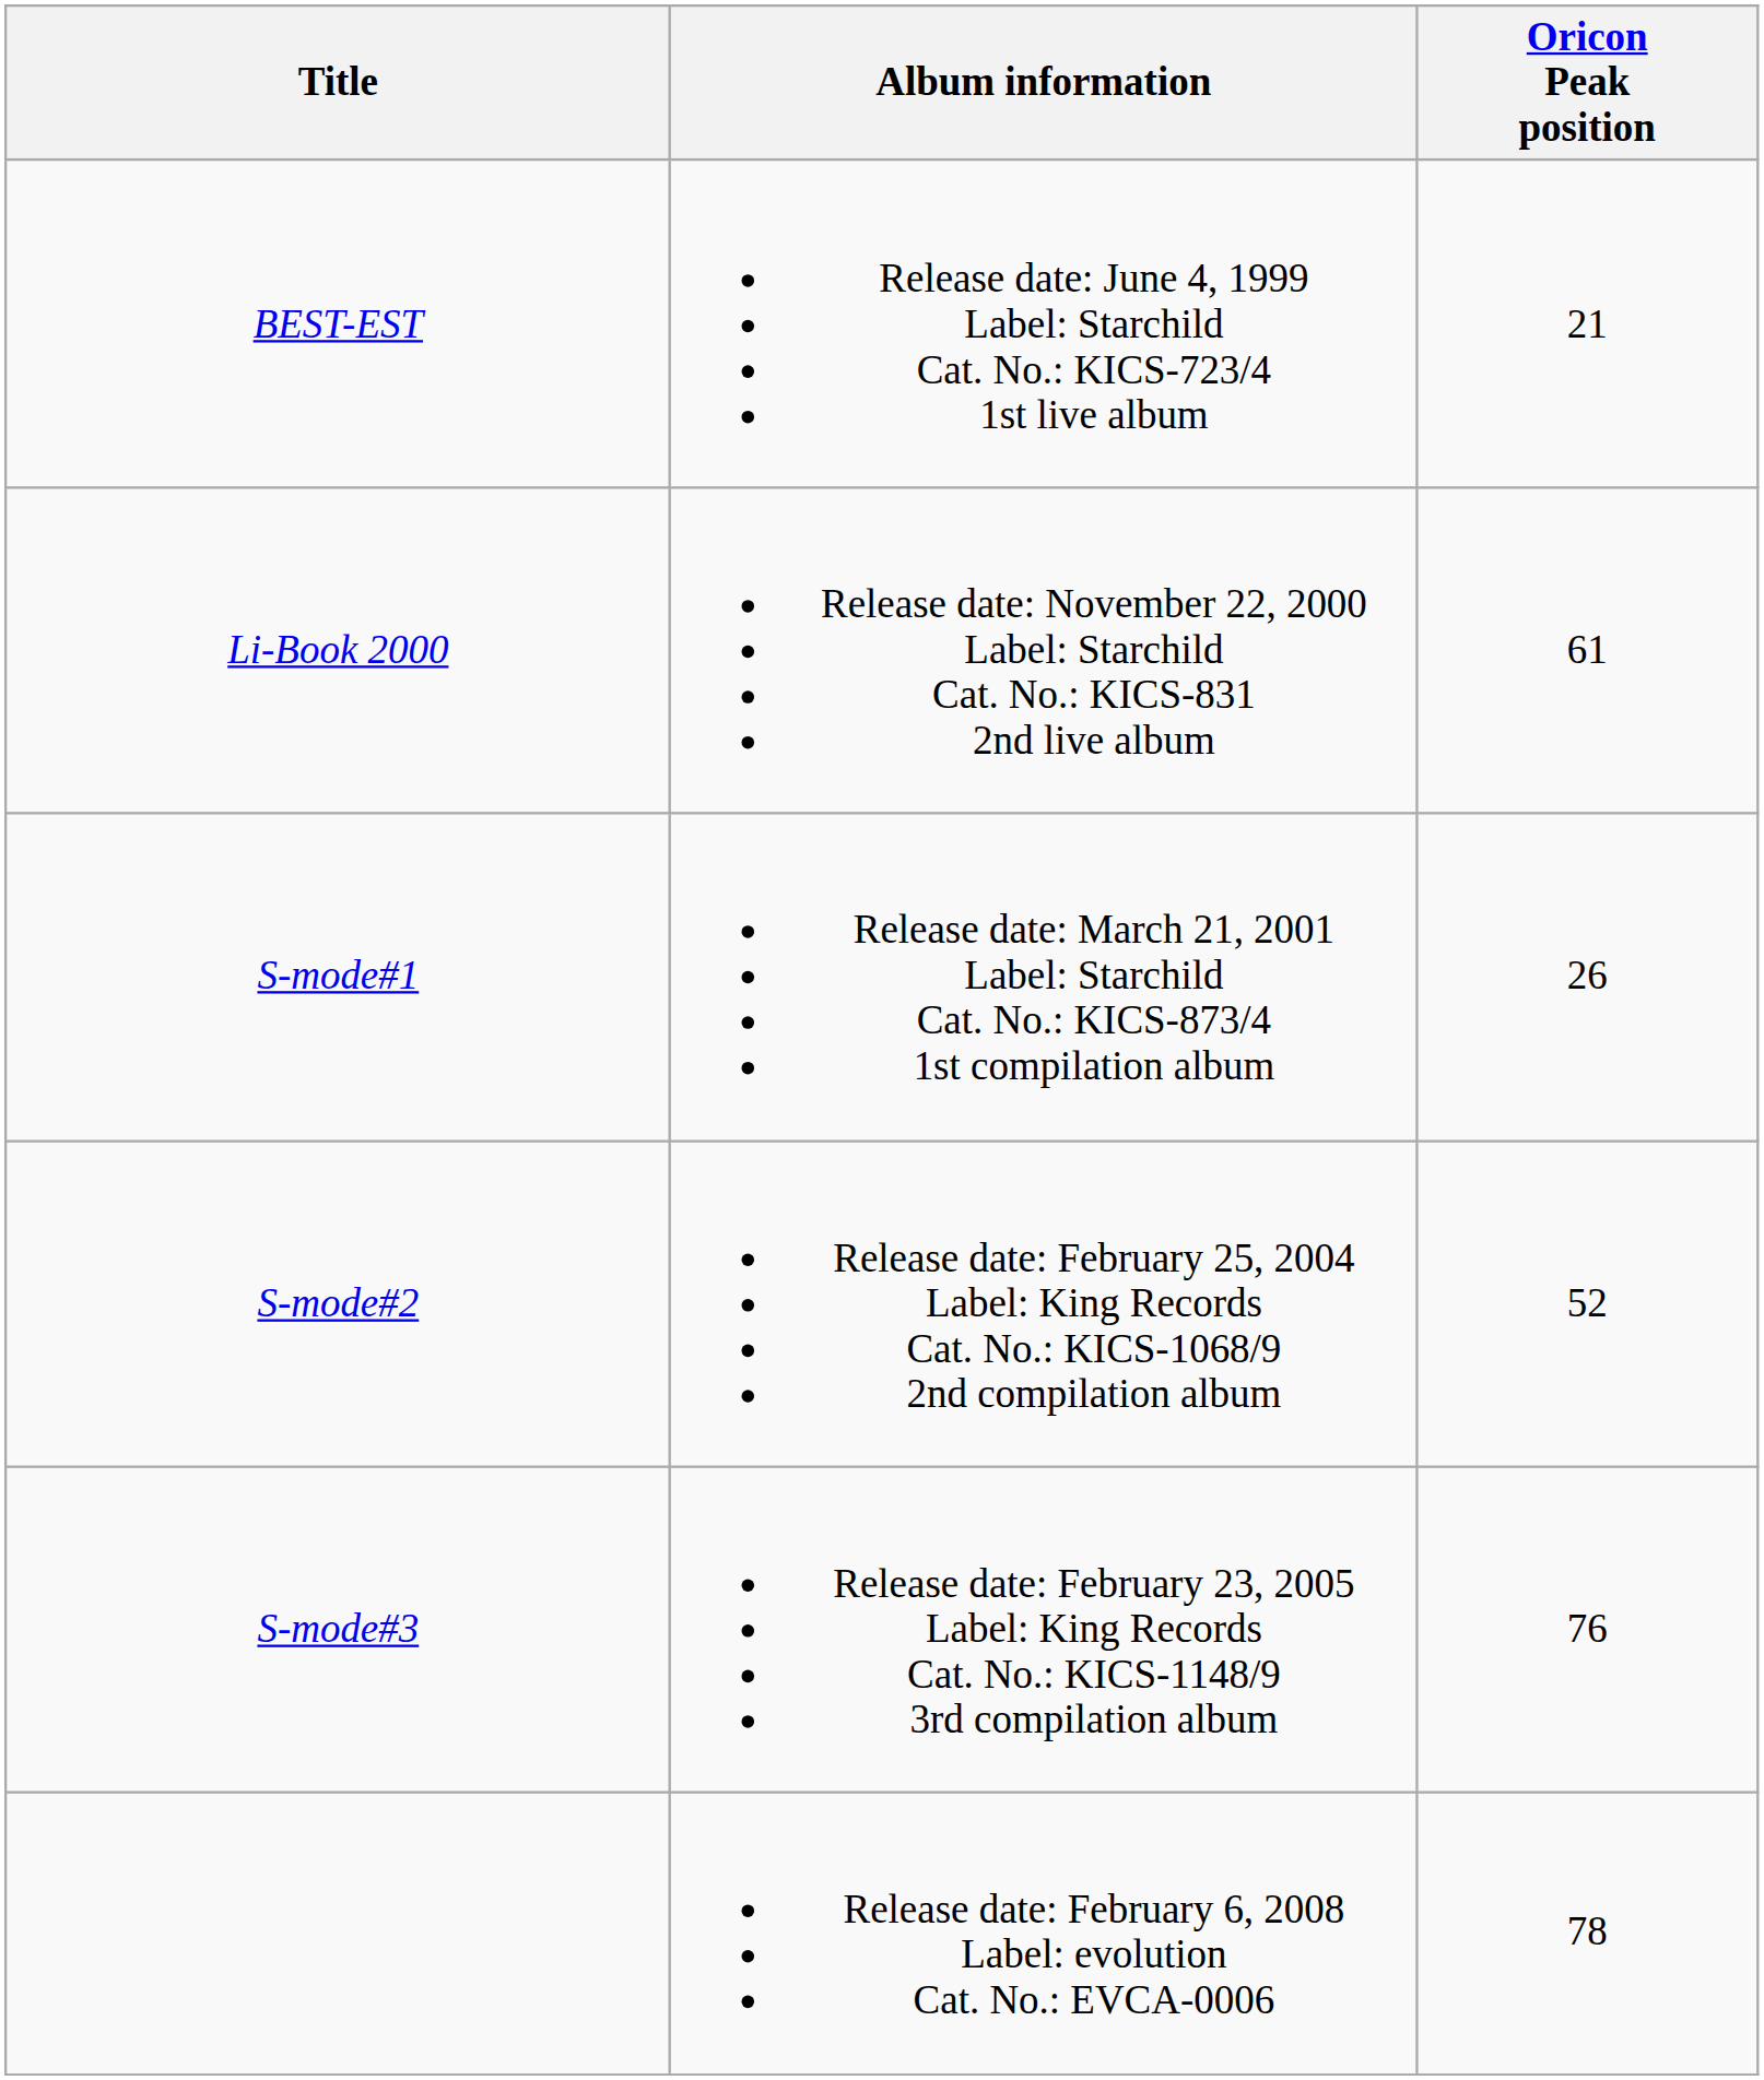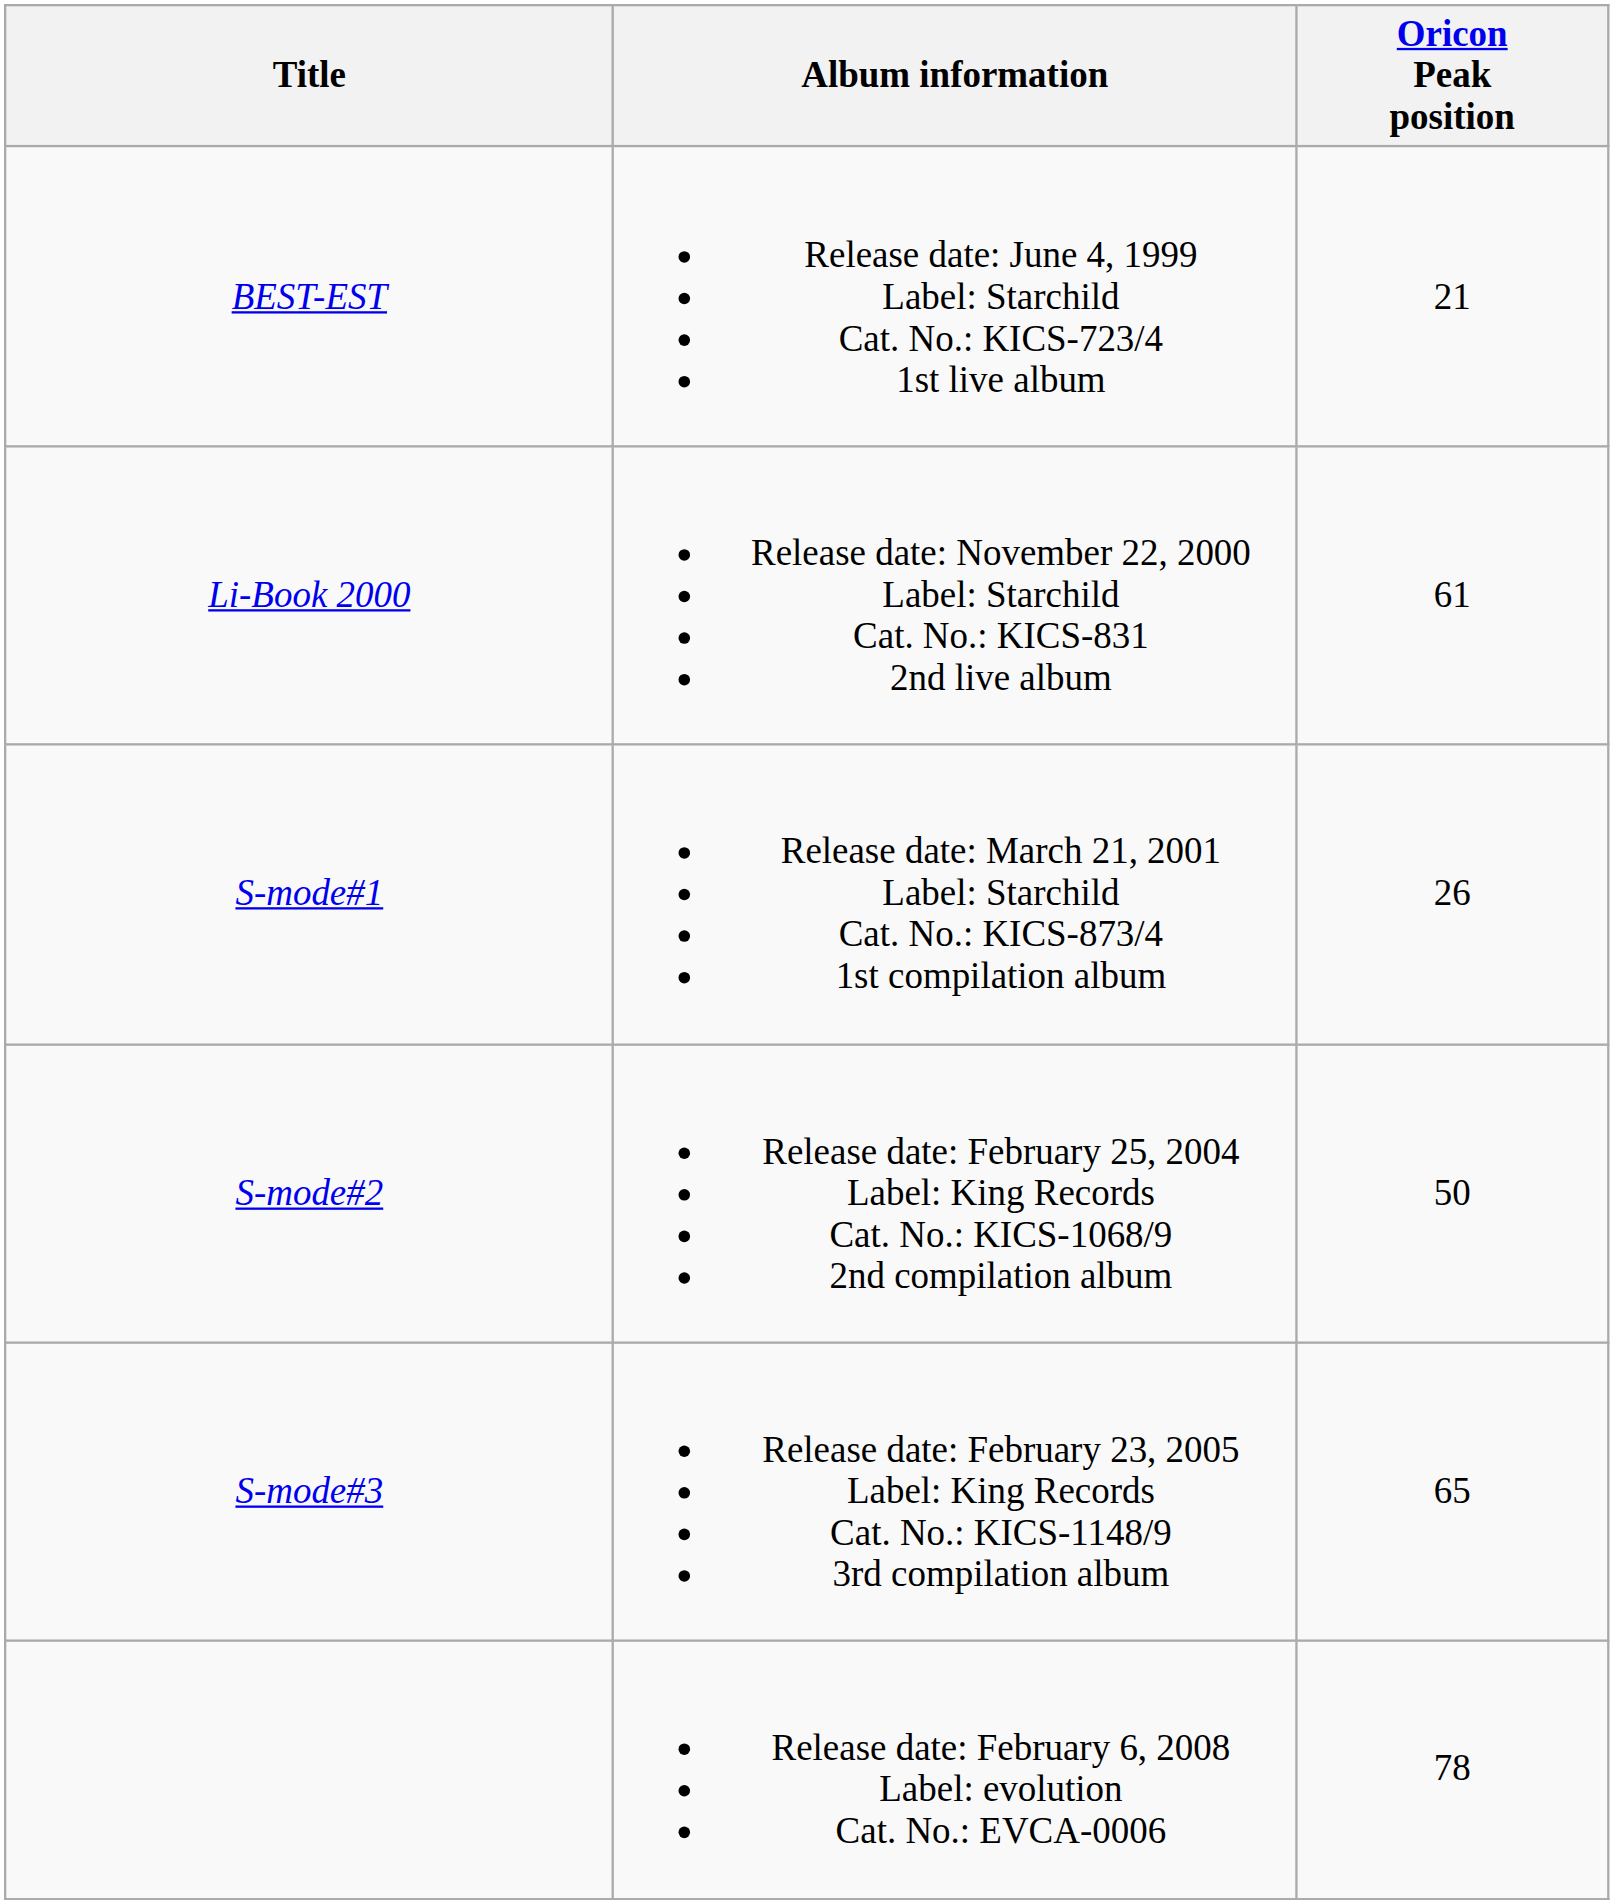 <table class="wikitable plainrowheaders" style="text-align:center">
 <tr>
 <th style="width:16em;">Title</th>
 <th style="width:18em;">Album information</th>
 <th style="width:8em;"><a href='#'>Oricon</a><br>Peak<br>position<br></th>
 </tr>
 <tr>
 <td><em><a href='#'>BEST-EST</a></em></td>
 <td><br><ul><li>Release date: June 4, 1999</li><li>Label: Starchild</li><li>Cat. No.: KICS-723/4</li><li>1st live album</li></ul></td>
 <td>21</td>
 </tr>
 <tr>
 <td><em><a href='#'>Li-Book 2000</a></em></td>
 <td><br><ul><li>Release date: November 22, 2000</li><li>Label: Starchild</li><li>Cat. No.: KICS-831</li><li>2nd live album</li></ul></td>
 <td>61</td>
 </tr>
 <tr>
 <td><em><a href='#'>S-mode#1</a></em></td>
 <td><br><ul><li>Release date: March 21, 2001</li><li>Label: Starchild</li><li>Cat. No.: KICS-873/4</li><li>1st compilation album</li></ul></td>
 <td>26</td>
 </tr>
 <tr>
 <td><em><a href='#'>S-mode#2</a></em></td>
 <td><br><ul><li>Release date: February 25, 2004</li><li>Label: King Records</li><li>Cat. No.: KICS-1068/9</li><li>2nd compilation album</li></ul></td>
-<td>52</td>
+<td>50</td>
 </tr>
 <tr>
 <td><em><a href='#'>S-mode#3</a></em></td>
 <td><br><ul><li>Release date: February 23, 2005</li><li>Label: King Records</li><li>Cat. No.: KICS-1148/9</li><li>3rd compilation album</li></ul></td>
-<td>76</td>
+<td>65</td>
 </tr>
 <tr>
 <td></td>
 <td><br><ul><li>Release date: February 6, 2008</li><li>Label: evolution</li><li>Cat. No.: EVCA-0006</li></ul></td>
 <td>78</td>
 </tr>
 <tr>
 </tr>
 </table>
